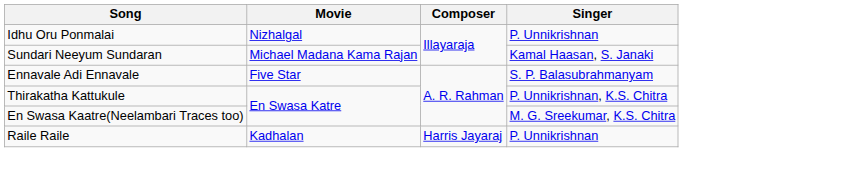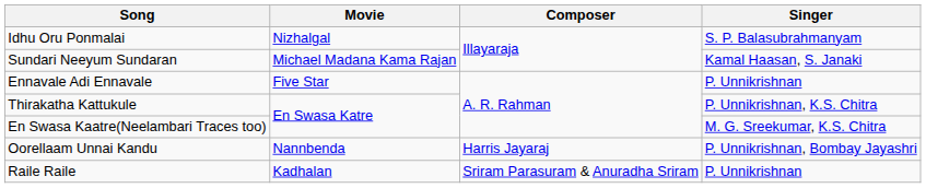 <table class="wikitable">
 <tr>
 <th>Song</th>
 <th>Movie</th>
 <th>Composer</th>
 <th>Singer</th>
 </tr>
 <tr>
 <td>Idhu Oru Ponmalai</td>
 <td><a href='#'>Nizhalgal</a></td>
 <td rowspan="2"><a href='#'>Illayaraja</a></td>
-<td><a href='#'>P. Unnikrishnan</a></td>
+<td><a href='#'>S. P. Balasubrahmanyam</a></td>
 </tr>
 <tr>
 <td>Sundari Neeyum Sundaran</td>
 <td><a href='#'>Michael Madana Kama Rajan</a></td>
 <td><a href='#'>Kamal Haasan</a>, <a href='#'>S. Janaki</a></td>
 </tr>
 <tr>
 <td>Ennavale Adi Ennavale</td>
 <td><a href='#'>Five Star</a></td>
 <td rowspan="3"><a href='#'>A. R. Rahman</a></td>
-<td><a href='#'>S. P. Balasubrahmanyam</a></td>
+<td><a href='#'>P. Unnikrishnan</a></td>
 </tr>
 <tr>
 <td>Thirakatha Kattukule</td>
 <td rowspan="2"><a href='#'>En Swasa Katre</a></td>
 <td><a href='#'>P. Unnikrishnan</a>, <a href='#'>K.S. Chitra</a></td>
 </tr>
 <tr>
 <td>En Swasa Kaatre(Neelambari Traces too)</td>
 <td><a href='#'>M. G. Sreekumar</a>, <a href='#'>K.S. Chitra</a></td>
 </tr>
 <tr>
+<td>Oorellaam Unnai Kandu</td>
+<td><a href='#'>Nannbenda</a></td>
+<td><a href='#'>Harris Jayaraj</a></td>
+<td><a href='#'>P. Unnikrishnan</a>, <a href='#'>Bombay Jayashri</a></td>
+</tr>
+<tr>
 <td>Raile Raile</td>
 <td><a href='#'>Kadhalan</a></td>
-<td><a href='#'>Harris Jayaraj</a></td>
+<td><a href='#'>Sriram Parasuram</a> & <a href='#'>Anuradha Sriram</a></td>
 <td><a href='#'>P. Unnikrishnan</a></td>
 </tr>
 </table>
